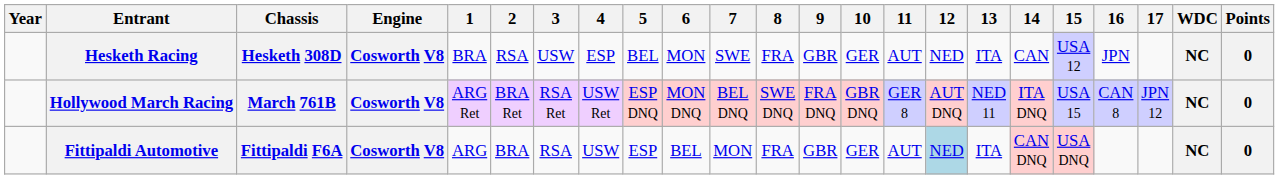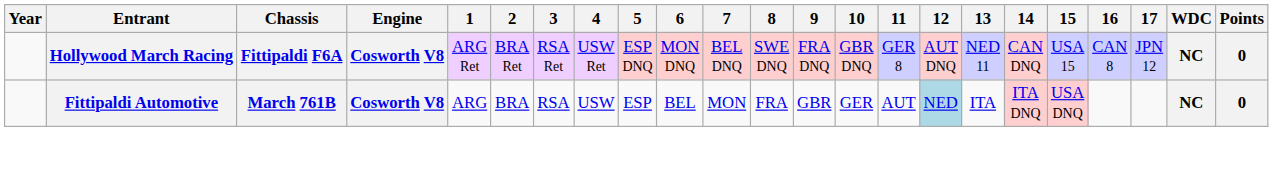 <table class="wikitable" style="text-align:center; font-size:90%">
 <tr>
 <th>Year</th>
 <th>Entrant</th>
 <th>Chassis</th>
 <th>Engine</th>
 <th>1</th>
 <th>2</th>
 <th>3</th>
 <th>4</th>
 <th>5</th>
 <th>6</th>
 <th>7</th>
 <th>8</th>
 <th>9</th>
 <th>10</th>
 <th>11</th>
 <th>12</th>
 <th>13</th>
 <th>14</th>
 <th>15</th>
 <th>16</th>
 <th>17</th>
 <th>WDC</th>
 <th>Points</th>
 </tr>
 <tr>
 <td align="left"></td>
-<th align="left"><a href='#'>Hesketh Racing</a></th>
-<th><a href='#'>Hesketh</a> <a href='#'>308D</a></th>
-<th><a href='#'>Cosworth</a> <a href='#'>V8</a></th>
-<td><a href='#'>BRA</a><br></td>
-<td><a href='#'>RSA</a><br></td>
-<td><a href='#'>USW</a><br></td>
-<td><a href='#'>ESP</a><br></td>
-<td><a href='#'>BEL</a><br></td>
-<td><a href='#'>MON</a><br></td>
-<td><a href='#'>SWE</a><br></td>
-<td><a href='#'>FRA</a><br></td>
-<td><a href='#'>GBR</a><br></td>
-<td><a href='#'>GER</a><br></td>
-<td><a href='#'>AUT</a><br></td>
-<td><a href='#'>NED</a><br></td>
-<td><a href='#'>ITA</a><br></td>
-<td><a href='#'>CAN</a><br></td>
-<td style="background:#cfcfff;"><a href='#'>USA</a><br><small>12</small></td>
-<td><a href='#'>JPN</a><br></td>
-<td></td>
-<th>NC</th>
-<th>0</th>
-</tr>
-<tr>
-<td align="left"></td>
 <th align="left"><a href='#'>Hollywood March Racing</a></th>
-<th><a href='#'>March</a> <a href='#'>761B</a></th>
+<th><a href='#'>Fittipaldi</a> <a href='#'>F6A</a></th>
 <th><a href='#'>Cosworth</a> <a href='#'>V8</a></th>
 <td style="background:#efcfff;"><a href='#'>ARG</a><br><small>Ret</small></td>
 <td style="background:#efcfff;"><a href='#'>BRA</a><br><small>Ret</small></td>
 <td style="background:#efcfff;"><a href='#'>RSA</a><br><small>Ret</small></td>
 <td style="background:#efcfff;"><a href='#'>USW</a><br><small>Ret</small></td>
 <td style="background:#ffcfcf;"><a href='#'>ESP</a><br><small>DNQ</small></td>
 <td style="background:#ffcfcf;"><a href='#'>MON</a><br><small>DNQ</small></td>
 <td style="background:#ffcfcf;"><a href='#'>BEL</a><br><small>DNQ</small></td>
 <td style="background:#ffcfcf;"><a href='#'>SWE</a><br><small>DNQ</small></td>
 <td style="background:#ffcfcf;"><a href='#'>FRA</a><br><small>DNQ</small></td>
 <td style="background:#ffcfcf;"><a href='#'>GBR</a><br><small>DNQ</small></td>
 <td style="background:#cfcfff;"><a href='#'>GER</a><br><small>8</small></td>
 <td style="background:#ffcfcf;"><a href='#'>AUT</a><br><small>DNQ</small></td>
 <td style="background:#cfcfff;"><a href='#'>NED</a><br><small>11</small></td>
-<td style="background:#ffcfcf;"><a href='#'>ITA</a><br><small>DNQ</small></td>
+<td style="background:#ffcfcf;"><a href='#'>CAN</a><br><small>DNQ</small></td>
 <td style="background:#cfcfff;"><a href='#'>USA</a><br><small>15</small></td>
 <td style="background:#cfcfff;"><a href='#'>CAN</a><br><small>8</small></td>
 <td style="background:#cfcfff;"><a href='#'>JPN</a><br><small>12</small></td>
 <th>NC</th>
 <th>0</th>
 </tr>
 <tr>
 <td align="left"></td>
 <th align="left"><a href='#'>Fittipaldi Automotive</a></th>
-<th><a href='#'>Fittipaldi</a> <a href='#'>F6A</a></th>
+<th><a href='#'>March</a> <a href='#'>761B</a></th>
 <th><a href='#'>Cosworth</a> <a href='#'>V8</a></th>
 <td><a href='#'>ARG</a><br></td>
 <td><a href='#'>BRA</a><br></td>
 <td><a href='#'>RSA</a><br></td>
 <td><a href='#'>USW</a><br></td>
 <td><a href='#'>ESP</a><br></td>
 <td><a href='#'>BEL</a><br></td>
 <td><a href='#'>MON</a><br></td>
 <td><a href='#'>FRA</a><br></td>
 <td><a href='#'>GBR</a><br></td>
 <td><a href='#'>GER</a><br></td>
 <td><a href='#'>AUT</a><br></td>
 <td style="background: lightblue;"><a href='#'>NED</a><br></td>
 <td><a href='#'>ITA</a><br></td>
-<td style="background:#ffcfcf;"><a href='#'>CAN</a><br><small>DNQ</small></td>
+<td style="background:#ffcfcf;"><a href='#'>ITA</a><br><small>DNQ</small></td>
 <td style="background:#ffcfcf;"><a href='#'>USA</a><br><small>DNQ</small></td>
 <td></td>
 <td></td>
 <th>NC</th>
 <th>0</th>
 </tr>
 </table>
